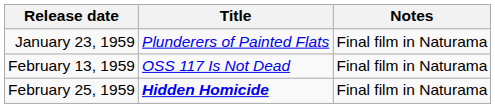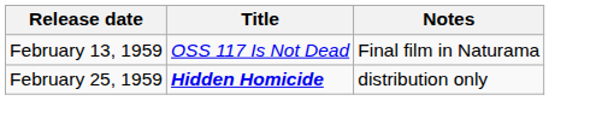 <table class="wikitable sortable">
 <tr>
 <th>Release date</th>
 <th>Title</th>
 <th>Notes</th>
-</tr>
-<tr>
-<td align="right">January 23, 1959</td>
-<td><em><a href='#'>Plunderers of Painted Flats</a></em></td>
-<td>Final film in Naturama</td>
 </tr>
 <tr>
 <td align="right">February 13, 1959</td>
 <td><em><a href='#'>OSS 117 Is Not Dead</a></em></td>
 <td>Final film in Naturama</td>
 </tr>
 <tr>
 <td align="right">February 25, 1959</td>
 <td><strong><em><a href='#'>Hidden Homicide</a></em></strong></td>
-<td>Final film in Naturama</td>
+<td>distribution only</td>
 </tr>
 </table>
